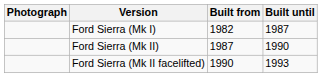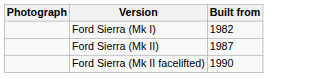 <table class="wikitable defaultcenter">
 <tr>
 <th>Photograph</th>
 <th>Version</th>
 <th>Built from</th>
-<th>Built until</th>
 </tr>
 <tr>
 <td></td>
 <td>Ford Sierra (Mk I)</td>
 <td>1982</td>
-<td>1987</td>
 </tr>
 <tr>
 <td></td>
 <td>Ford Sierra (Mk II)</td>
 <td>1987</td>
-<td>1990</td>
 </tr>
 <tr>
 <td></td>
 <td>Ford Sierra (Mk II facelifted)</td>
 <td>1990</td>
-<td>1993</td>
 </tr>
 </table>
